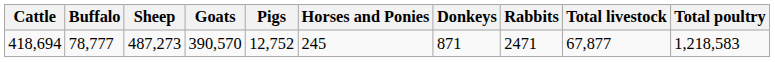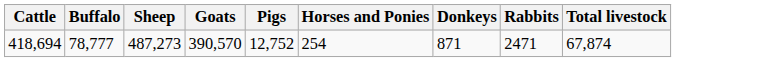 <table class="wikitable">
 <tr>
 <th>Cattle</th>
 <th>Buffalo</th>
 <th>Sheep</th>
 <th>Goats</th>
 <th>Pigs</th>
 <th>Horses and Ponies</th>
 <th>Donkeys</th>
 <th>Rabbits</th>
 <th>Total livestock</th>
-<th>Total poultry</th>
 </tr>
 <tr>
 <td>418,694</td>
 <td>78,777</td>
 <td>487,273</td>
 <td>390,570</td>
 <td>12,752</td>
-<td>245</td>
+<td>254</td>
 <td>871</td>
 <td>2471</td>
-<td>67,877</td>
-<td>1,218,583</td>
+<td>67,874</td>
 </tr>
 </table>
